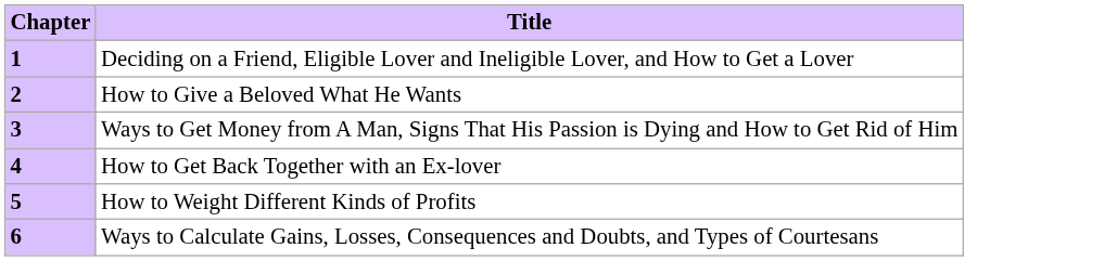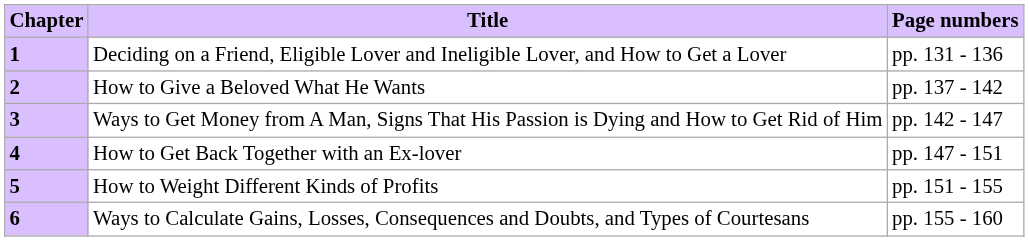 <table class="wikitable" align=center style = "background: transparent; ">
 <tr style="text-align: center;">
 <td style="background: #DABFFF;"><strong>Chapter</strong></td>
 <td style="background: #DABFFF;"><strong>Title</strong></td>
+<td style="background: #DABFFF;"><strong>Page numbers</strong></td>
 </tr>
 <tr style="text-align: left;">
 <td style="background: #DABFFF;"><strong>1</strong></td>
 <td>Deciding on a Friend, Eligible Lover and Ineligible Lover, and How to Get a Lover</td>
+<td>pp. 131 - 136</td>
 </tr>
 <tr style="text-align: left;">
 <td style="background: #DABFFF;"><strong>2</strong></td>
 <td>How to Give a Beloved What He Wants</td>
+<td>pp. 137 - 142</td>
 </tr>
 <tr style="text-align: left;">
 <td style="background: #DABFFF;"><strong>3</strong></td>
 <td>Ways to Get Money from A Man, Signs That His Passion is Dying and How to Get Rid of Him</td>
+<td>pp. 142 - 147</td>
 </tr>
 <tr style="text-align: left;">
 <td style="background: #DABFFF;"><strong>4</strong></td>
 <td>How to Get Back Together with an Ex-lover</td>
+<td>pp. 147 - 151</td>
 </tr>
 <tr style="text-align: left;">
 <td style="background: #DABFFF;"><strong>5</strong></td>
 <td>How to Weight Different Kinds of Profits</td>
+<td>pp. 151 - 155</td>
 </tr>
 <tr style="text-align: left;">
 <td style="background: #DABFFF;"><strong>6</strong></td>
 <td>Ways to Calculate Gains, Losses, Consequences and Doubts, and Types of Courtesans</td>
+<td>pp. 155 - 160</td>
 </tr>
 </table>
